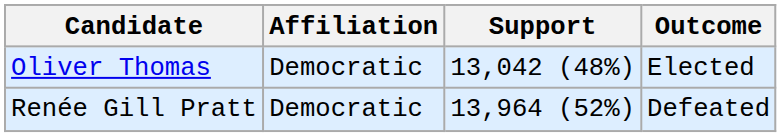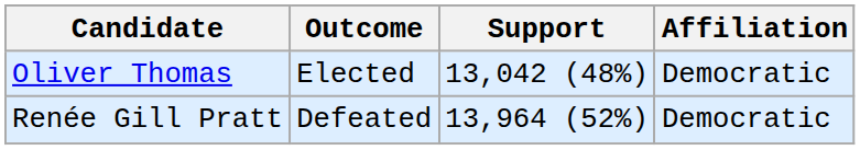 <table class="wikitable">
 <tr>
 <th>Candidate</th>
+<th>Outcome</th>
+<th>Support</th>
 <th>Affiliation</th>
-<th>Support</th>
-<th>Outcome</th>
 </tr>
 <tr>
 <td bgcolor=#DDEEFF><a href='#'>Oliver Thomas</a></td>
+<td bgcolor=#DDEEFF>Elected</td>
+<td bgcolor=#DDEEFF>13,042 (48%)</td>
 <td bgcolor=#DDEEFF>Democratic</td>
-<td bgcolor=#DDEEFF>13,042 (48%)</td>
-<td bgcolor=#DDEEFF>Elected</td>
 </tr>
 <tr>
 <td bgcolor=#DDEEFF>Renée Gill Pratt</td>
+<td bgcolor=#DDEEFF>Defeated</td>
+<td bgcolor=#DDEEFF>13,964 (52%)</td>
 <td bgcolor=#DDEEFF>Democratic</td>
-<td bgcolor=#DDEEFF>13,964 (52%)</td>
-<td bgcolor=#DDEEFF>Defeated</td>
 </tr>
 </table>
